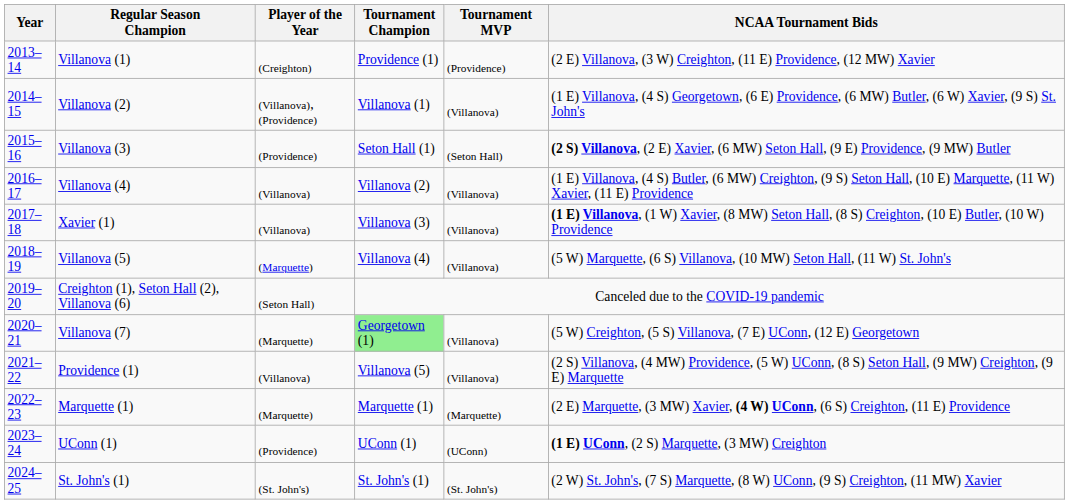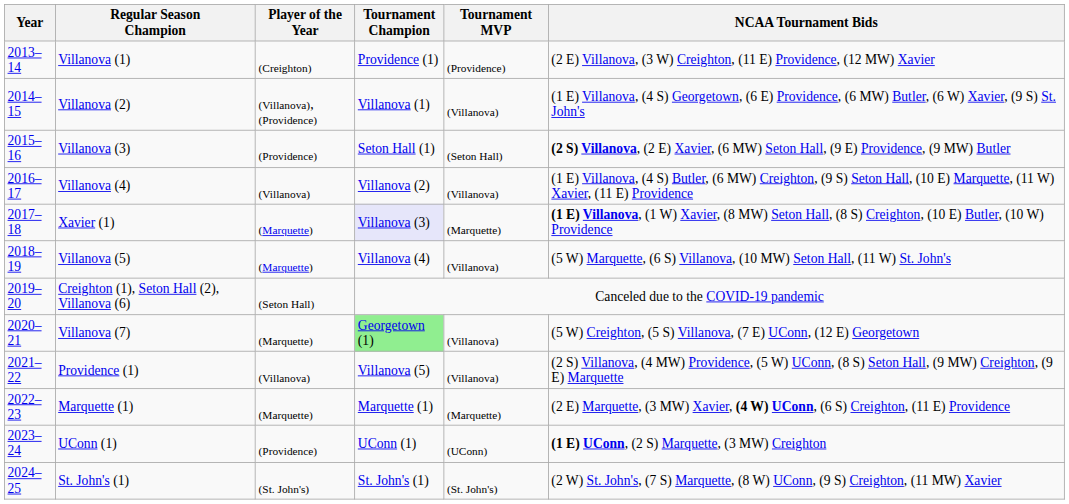 <table class="wikitable sortable">
 <tr>
 <th>Year</th>
 <th>Regular Season <br> Champion</th>
 <th>Player of the Year</th>
 <th>Tournament <br> Champion</th>
 <th>Tournament MVP</th>
 <th>NCAA Tournament Bids</th>
 </tr>
 <tr>
 <td><a href='#'>2013–14</a></td>
 <td><a href='#'>Villanova</a> (1)</td>
 <td><br><small>(Creighton)</small></td>
 <td><a href='#'>Providence</a> (1)</td>
 <td><br><small>(Providence)</small></td>
 <td>(2 E) <a href='#'>Villanova</a>, (3 W) <a href='#'>Creighton</a>, (11 E) <a href='#'>Providence</a>, (12 MW) <a href='#'>Xavier</a></td>
 </tr>
 <tr>
 <td><a href='#'>2014–15</a></td>
 <td><a href='#'>Villanova</a> (2)</td>
 <td><br><small>(Villanova)</small>, <br>  <small>(Providence)</small></td>
 <td><a href='#'>Villanova</a> (1)</td>
 <td><br><small>(Villanova)</small></td>
 <td>(1 E) <a href='#'>Villanova</a>, (4 S) <a href='#'>Georgetown</a>, (6 E) <a href='#'>Providence</a>, (6 MW) <a href='#'>Butler</a>, (6 W) <a href='#'>Xavier</a>, (9 S) <a href='#'>St. John's</a></td>
 </tr>
 <tr>
 <td><a href='#'>2015–16</a></td>
 <td><a href='#'>Villanova</a> (3)</td>
 <td><br><small>(Providence)</small></td>
 <td><a href='#'>Seton Hall</a> (1)</td>
 <td><br><small>(Seton Hall)</small></td>
 <td><strong>(2 S) <a href='#'>Villanova</a></strong>, (2 E) <a href='#'>Xavier</a>, (6 MW) <a href='#'>Seton Hall</a>, (9 E) <a href='#'>Providence</a>, (9 MW) <a href='#'>Butler</a></td>
 </tr>
 <tr>
 <td><a href='#'>2016–17</a></td>
 <td><a href='#'>Villanova</a> (4)</td>
 <td><br><small>(Villanova)</small></td>
 <td><a href='#'>Villanova</a> (2)</td>
 <td><br><small>(Villanova)</small></td>
 <td>(1 E) <a href='#'>Villanova</a>, (4 S) <a href='#'>Butler</a>, (6 MW) <a href='#'>Creighton</a>, (9 S) <a href='#'>Seton Hall</a>, (10 E) <a href='#'>Marquette</a>, (11 W) <a href='#'>Xavier</a>, (11 E) <a href='#'>Providence</a></td>
 </tr>
 <tr>
 <td><a href='#'>2017–18</a></td>
 <td><a href='#'>Xavier</a> (1)</td>
-<td><br><small>(Villanova)</small></td>
-<td><a href='#'>Villanova</a> (3)</td>
-<td><br><small>(Villanova)</small></td>
+<td><br><small>(<a href='#'>Marquette</a>)</small></td>
+<td style="background: lavender;"><a href='#'>Villanova</a> (3)</td>
+<td><br><small>(Marquette)</small></td>
 <td><strong>(1 E) <a href='#'>Villanova</a></strong>, (1 W) <a href='#'>Xavier</a>, (8 MW) <a href='#'>Seton Hall</a>, (8 S) <a href='#'>Creighton</a>, (10 E) <a href='#'>Butler</a>, (10 W) <a href='#'>Providence</a></td>
 </tr>
 <tr>
 <td><a href='#'>2018–19</a></td>
 <td><a href='#'>Villanova</a> (5)</td>
 <td><br><small>(<a href='#'>Marquette</a>)</small></td>
 <td><a href='#'>Villanova</a> (4)</td>
 <td><br><small>(Villanova)</small></td>
 <td>(5 W) <a href='#'>Marquette</a>, (6 S) <a href='#'>Villanova</a>, (10 MW) <a href='#'>Seton Hall</a>, (11 W) <a href='#'>St. John's</a></td>
 </tr>
 <tr>
 <td><a href='#'>2019–20</a></td>
 <td><a href='#'>Creighton</a> (1), <a href='#'>Seton Hall</a> (2), <a href='#'>Villanova</a> (6)</td>
 <td><br><small>(Seton Hall)</small></td>
 <td colspan="3" align="center">Canceled due to the <a href='#'>COVID-19 pandemic</a></td>
 </tr>
 <tr>
 <td><a href='#'>2020–21</a></td>
 <td><a href='#'>Villanova</a> (7)</td>
 <td><br><small>(Marquette)</small></td>
 <td style="background: lightgreen;"><a href='#'>Georgetown</a> (1)</td>
 <td><br><small>(Villanova)</small></td>
 <td>(5 W) <a href='#'>Creighton</a>, (5 S) <a href='#'>Villanova</a>, (7 E) <a href='#'>UConn</a>, (12 E) <a href='#'>Georgetown</a></td>
 </tr>
 <tr>
 <td><a href='#'>2021–22</a></td>
 <td><a href='#'>Providence</a> (1)</td>
 <td><br><small>(Villanova)</small></td>
 <td><a href='#'>Villanova</a> (5)</td>
 <td><br><small>(Villanova)</small></td>
 <td>(2 S) <a href='#'>Villanova</a>, (4 MW) <a href='#'>Providence</a>, (5 W) <a href='#'>UConn</a>, (8 S) <a href='#'>Seton Hall</a>, (9 MW) <a href='#'>Creighton</a>, (9 E) <a href='#'>Marquette</a></td>
 </tr>
 <tr>
 <td 2022–23 Big East Conference men's basketball season><a href='#'>2022–23</a></td>
 <td><a href='#'>Marquette</a> (1)</td>
 <td><br><small>(Marquette)</small></td>
 <td><a href='#'>Marquette</a> (1)</td>
 <td><br><small>(Marquette)</small></td>
 <td>(2 E) <a href='#'>Marquette</a>, (3 MW) <a href='#'>Xavier</a>, <strong>(4 W) <a href='#'>UConn</a></strong>, (6 S) <a href='#'>Creighton</a>, (11 E) <a href='#'>Providence</a></td>
 </tr>
 <tr>
 <td><a href='#'>2023–24</a></td>
 <td><a href='#'>UConn</a> (1)</td>
 <td><br><small>(Providence)</small></td>
 <td><a href='#'>UConn</a> (1)</td>
 <td><br><small>(UConn)</small></td>
 <td><strong>(1 E) <a href='#'>UConn</a></strong>, (2 S) <a href='#'>Marquette</a>, (3 MW) <a href='#'>Creighton</a></td>
 </tr>
 <tr>
 <td><a href='#'>2024–25</a></td>
 <td><a href='#'>St. John's</a> (1)</td>
 <td><br><small>(St. John's)</small></td>
 <td><a href='#'>St. John's</a> (1)</td>
 <td><br><small>(St. John's)</small></td>
 <td>(2 W) <a href='#'>St. John's</a>, (7 S) <a href='#'>Marquette</a>, (8 W) <a href='#'>UConn</a>, (9 S) <a href='#'>Creighton</a>, (11 MW) <a href='#'>Xavier</a></td>
 </tr>
 </table>
